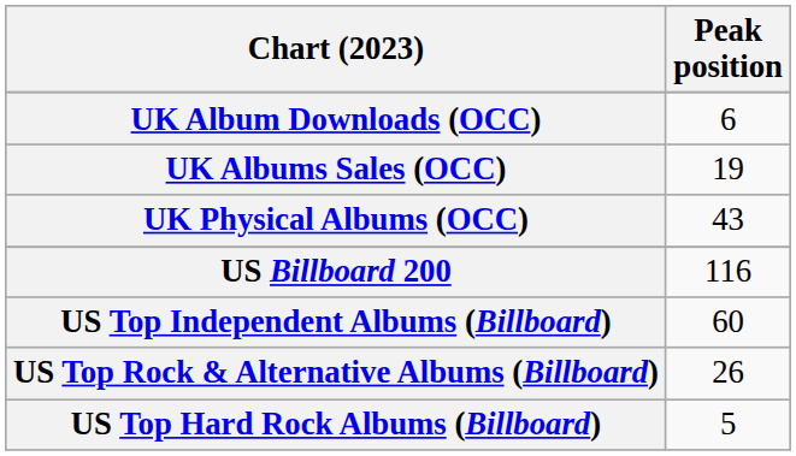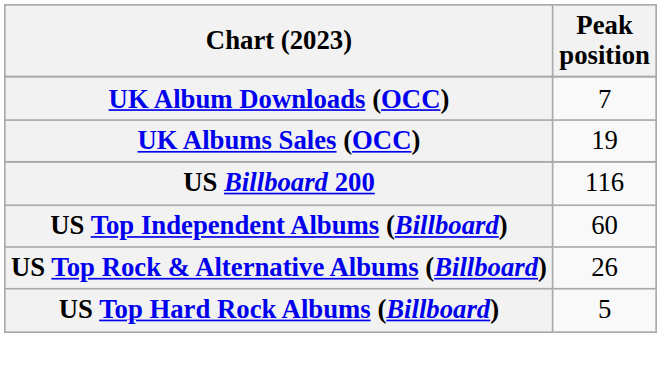 <table class="wikitable sortable plainrowheaders" style="text-align:center">
 <tr>
 <th scope="col">Chart (2023)</th>
 <th scope="col">Peak<br>position</th>
 </tr>
 <tr>
 </tr>
 <tr>
 <th scope="row"><a href='#'>UK Album Downloads</a> (<a href='#'>OCC</a>)</th>
-<td>6</td>
+<td>7</td>
 </tr>
 <tr>
 <th scope="row"><a href='#'>UK Albums Sales</a> (<a href='#'>OCC</a>)</th>
 <td>19</td>
-</tr>
-<tr>
-<th scope="row"><a href='#'>UK Physical Albums</a> (<a href='#'>OCC</a>)</th>
-<td>43</td>
 </tr>
 <tr>
 </tr>
 <tr>
 </tr>
 <tr>
 <th scope="row">US <a href='#'><em>Billboard</em> 200</a></th>
 <td>116</td>
 </tr>
 <tr>
 <th scope="row">US <a href='#'>Top Independent Albums</a> (<em><a href='#'>Billboard</a></em>)</th>
 <td>60</td>
 </tr>
 <tr>
 <th scope="row">US <a href='#'>Top Rock & Alternative Albums</a> (<em><a href='#'>Billboard</a></em>)</th>
 <td>26</td>
 </tr>
 <tr>
 <th scope="row">US <a href='#'>Top Hard Rock Albums</a> (<em><a href='#'>Billboard</a></em>)</th>
 <td>5</td>
 </tr>
 </table>
